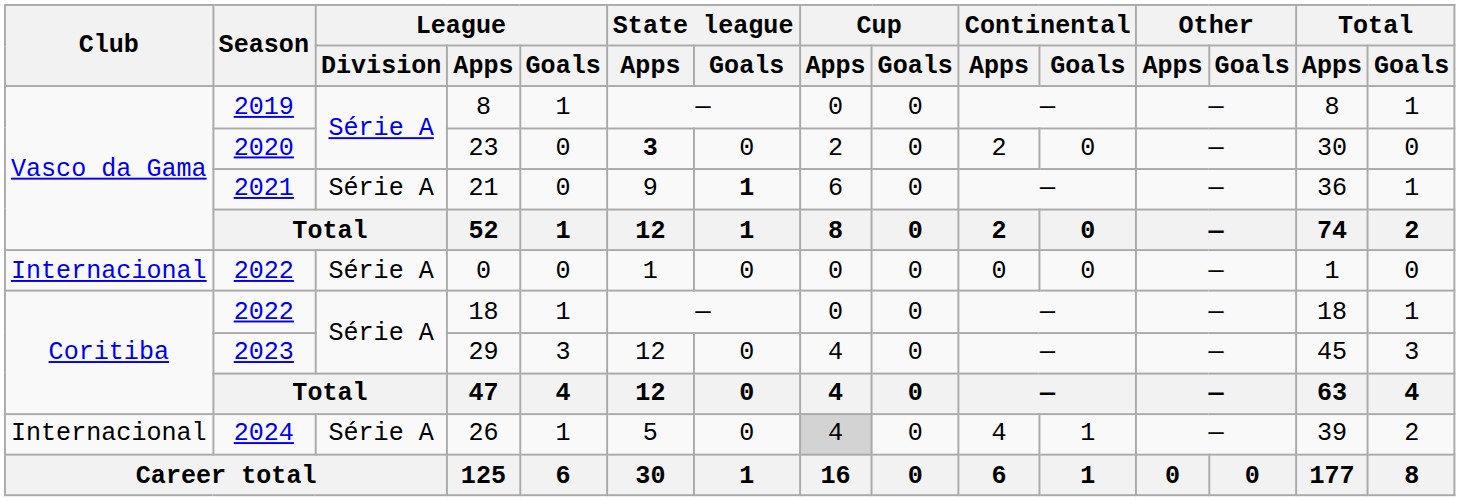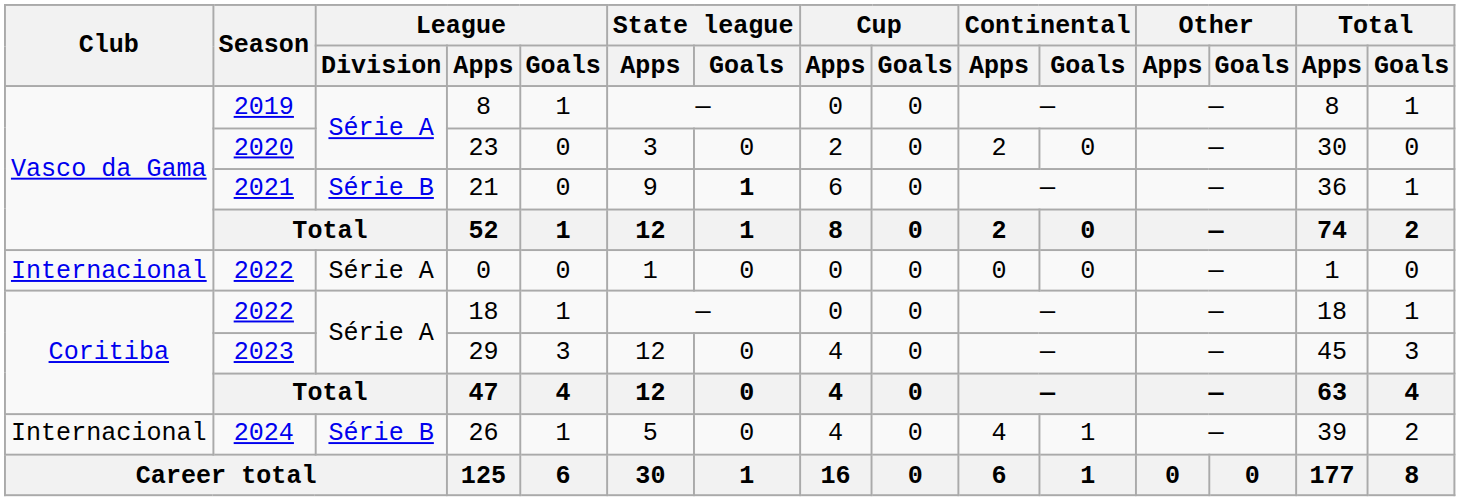 <table class="wikitable" style="text-align: center">
 <tr>
 <th rowspan="2">Club</th>
 <th rowspan="2">Season</th>
 <th colspan="3">League</th>
 <th colspan="2">State league</th>
 <th colspan="2">Cup</th>
 <th colspan="2">Continental</th>
 <th colspan="2">Other</th>
 <th colspan="2">Total</th>
 </tr>
 <tr>
 <th>Division</th>
 <th>Apps</th>
 <th>Goals</th>
 <th>Apps</th>
 <th>Goals</th>
 <th>Apps</th>
 <th>Goals</th>
 <th>Apps</th>
 <th>Goals</th>
 <th>Apps</th>
 <th>Goals</th>
 <th>Apps</th>
 <th>Goals</th>
 </tr>
 <tr>
 <td rowspan="4"><a href='#'>Vasco da Gama</a></td>
 <td><a href='#'>2019</a></td>
 <td rowspan="2"><a href='#'>Série A</a></td>
 <td>8</td>
 <td>1</td>
 <td colspan="2">—</td>
 <td>0</td>
 <td>0</td>
 <td colspan="2">—</td>
 <td colspan="2">—</td>
 <td>8</td>
 <td>1</td>
 </tr>
 <tr>
 <td><a href='#'>2020</a></td>
 <td>23</td>
 <td>0</td>
-<td><strong>3</strong></td>
+<td>3</td>
 <td>0</td>
 <td>2</td>
 <td>0</td>
 <td>2</td>
 <td>0</td>
 <td colspan="2">—</td>
 <td>30</td>
 <td>0</td>
 </tr>
 <tr>
 <td><a href='#'>2021</a></td>
-<td>Série A</td>
+<td><a href='#'>Série B</a></td>
 <td>21</td>
 <td>0</td>
 <td>9</td>
 <td><strong>1</strong></td>
 <td>6</td>
 <td>0</td>
 <td colspan="2">—</td>
 <td colspan="2">—</td>
 <td>36</td>
 <td>1</td>
 </tr>
 <tr>
 <th colspan="2">Total</th>
 <th>52</th>
 <th>1</th>
 <th>12</th>
 <th>1</th>
 <th>8</th>
 <th>0</th>
 <th>2</th>
 <th>0</th>
 <th colspan="2">—</th>
 <th>74</th>
 <th>2</th>
 </tr>
 <tr>
 <td><a href='#'>Internacional</a></td>
 <td><a href='#'>2022</a></td>
 <td>Série A</td>
 <td>0</td>
 <td>0</td>
 <td>1</td>
 <td>0</td>
 <td>0</td>
 <td>0</td>
 <td>0</td>
 <td>0</td>
 <td colspan="2">—</td>
 <td>1</td>
 <td>0</td>
 </tr>
 <tr>
 <td rowspan="3"><a href='#'>Coritiba</a></td>
 <td><a href='#'>2022</a></td>
 <td rowspan="2">Série A</td>
 <td>18</td>
 <td>1</td>
 <td colspan="2">—</td>
 <td>0</td>
 <td>0</td>
 <td colspan="2">—</td>
 <td colspan="2">—</td>
 <td>18</td>
 <td>1</td>
 </tr>
 <tr>
 <td><a href='#'>2023</a></td>
 <td>29</td>
 <td>3</td>
 <td>12</td>
 <td>0</td>
 <td>4</td>
 <td>0</td>
 <td colspan="2">—</td>
 <td colspan="2">—</td>
 <td>45</td>
 <td>3</td>
 </tr>
 <tr>
 <th colspan="2">Total</th>
 <th>47</th>
 <th>4</th>
 <th>12</th>
 <th>0</th>
 <th>4</th>
 <th>0</th>
 <th colspan="2">—</th>
 <th colspan="2">—</th>
 <th>63</th>
 <th>4</th>
 </tr>
 <tr>
 <td>Internacional</td>
 <td><a href='#'>2024</a></td>
-<td>Série A</td>
+<td><a href='#'>Série B</a></td>
 <td>26</td>
 <td>1</td>
 <td>5</td>
 <td>0</td>
-<td style="background: lightgrey;">4</td>
+<td>4</td>
 <td>0</td>
 <td>4</td>
 <td>1</td>
 <td colspan="2">—</td>
 <td>39</td>
 <td>2</td>
 </tr>
 <tr>
 <th colspan="3"><strong>Career total</strong></th>
 <th>125</th>
 <th>6</th>
 <th>30</th>
 <th>1</th>
 <th>16</th>
 <th>0</th>
 <th>6</th>
 <th>1</th>
 <th>0</th>
 <th>0</th>
 <th>177</th>
 <th>8</th>
 </tr>
 </table>
